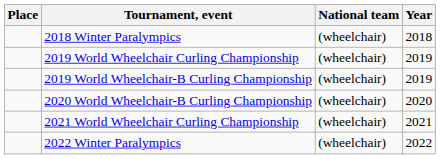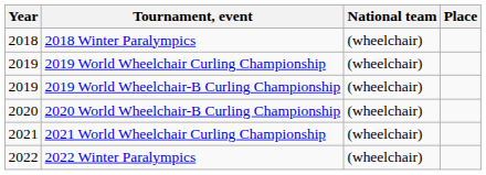 <table class="wikitable">
 <tr>
-<th scope="col">Place</th>
+<th scope="col">Year</th>
 <th scope="col">Tournament, event</th>
 <th scope="col">National team</th>
-<th scope="col">Year</th>
+<th scope="col">Place</th>
 </tr>
 <tr>
-<td></td>
+<td>2018</td>
 <td><a href='#'>2018 Winter Paralympics</a></td>
 <td> (wheelchair)</td>
-<td>2018</td>
+<td></td>
 </tr>
 <tr>
-<td></td>
+<td>2019</td>
 <td><a href='#'>2019 World Wheelchair Curling Championship</a></td>
 <td> (wheelchair)</td>
-<td>2019</td>
+<td></td>
 </tr>
 <tr>
-<td></td>
+<td>2019</td>
 <td><a href='#'>2019 World Wheelchair-B Curling Championship</a></td>
 <td> (wheelchair)</td>
-<td>2019</td>
+<td></td>
 </tr>
 <tr>
-<td></td>
+<td>2020</td>
 <td><a href='#'>2020 World Wheelchair-B Curling Championship</a></td>
 <td> (wheelchair)</td>
-<td>2020</td>
+<td></td>
 </tr>
 <tr>
-<td></td>
+<td>2021</td>
 <td><a href='#'>2021 World Wheelchair Curling Championship</a></td>
 <td> (wheelchair)</td>
-<td>2021</td>
+<td></td>
 </tr>
 <tr>
-<td></td>
+<td>2022</td>
 <td><a href='#'>2022 Winter Paralympics</a></td>
 <td> (wheelchair)</td>
-<td>2022</td>
+<td></td>
 </tr>
 </table>
